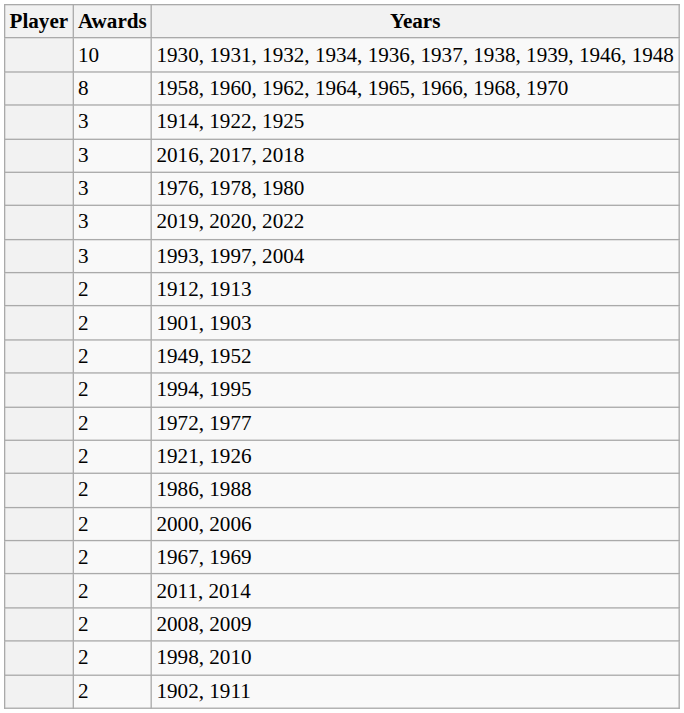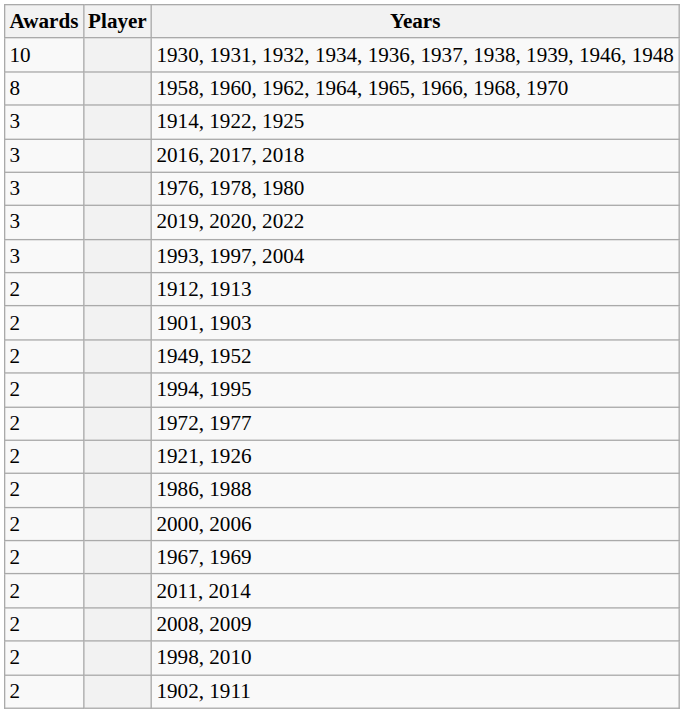 <table class="wikitable sortable plainrowheaders">
 <tr>
+<th scope="col">Awards</th>
 <th scope="col">Player</th>
-<th scope="col">Awards</th>
 <th scope="col">Years</th>
 </tr>
 <tr>
+<td>10</td>
 <th scope="row"></th>
-<td>10</td>
 <td>1930, 1931, 1932, 1934, 1936, 1937, 1938, 1939, 1946, 1948</td>
 </tr>
 <tr>
+<td>8</td>
 <th scope="row"></th>
-<td>8</td>
 <td>1958, 1960, 1962, 1964, 1965, 1966, 1968, 1970</td>
 </tr>
 <tr>
+<td>3</td>
 <th scope="row"></th>
-<td>3</td>
 <td>1914, 1922, 1925</td>
 </tr>
 <tr>
+<td>3</td>
 <th scope="row"></th>
-<td>3</td>
 <td>2016, 2017, 2018</td>
 </tr>
 <tr>
+<td>3</td>
 <th scope="row"></th>
-<td>3</td>
 <td>1976, 1978, 1980</td>
 </tr>
 <tr>
+<td>3</td>
 <th scope="row"></th>
-<td>3</td>
 <td>2019, 2020, 2022</td>
 </tr>
 <tr>
+<td>3</td>
 <th scope="row"></th>
-<td>3</td>
 <td>1993, 1997, 2004</td>
 </tr>
 <tr>
+<td>2</td>
 <th scope="row"></th>
-<td>2</td>
 <td>1912, 1913</td>
 </tr>
 <tr>
+<td>2</td>
 <th scope="row"></th>
-<td>2</td>
 <td>1901, 1903</td>
 </tr>
 <tr>
+<td>2</td>
 <th scope="row"></th>
-<td>2</td>
 <td>1949, 1952</td>
 </tr>
 <tr>
+<td>2</td>
 <th scope="row"></th>
-<td>2</td>
 <td>1994, 1995</td>
 </tr>
 <tr>
+<td>2</td>
 <th scope="row"></th>
-<td>2</td>
 <td>1972, 1977</td>
 </tr>
 <tr>
+<td>2</td>
 <th scope="row"></th>
-<td>2</td>
 <td>1921, 1926</td>
 </tr>
 <tr>
+<td>2</td>
 <th scope="row"></th>
-<td>2</td>
 <td>1986, 1988</td>
 </tr>
 <tr>
+<td>2</td>
 <th scope="row"></th>
-<td>2</td>
 <td>2000, 2006</td>
 </tr>
 <tr>
+<td>2</td>
 <th scope="row"></th>
-<td>2</td>
 <td>1967, 1969</td>
 </tr>
 <tr>
+<td>2</td>
 <th scope="row"></th>
-<td>2</td>
 <td>2011, 2014</td>
 </tr>
 <tr>
+<td>2</td>
 <th scope="row"></th>
-<td>2</td>
 <td>2008, 2009</td>
 </tr>
 <tr>
+<td>2</td>
 <th scope="row"></th>
-<td>2</td>
 <td>1998, 2010</td>
 </tr>
 <tr>
+<td>2</td>
 <th scope="row"></th>
-<td>2</td>
 <td>1902, 1911</td>
 </tr>
 </table>
